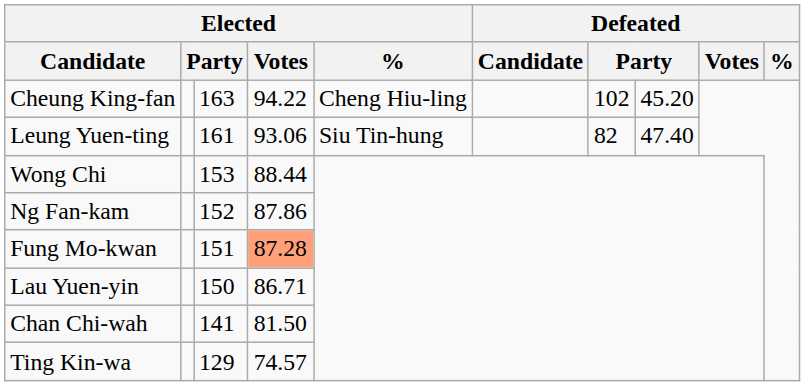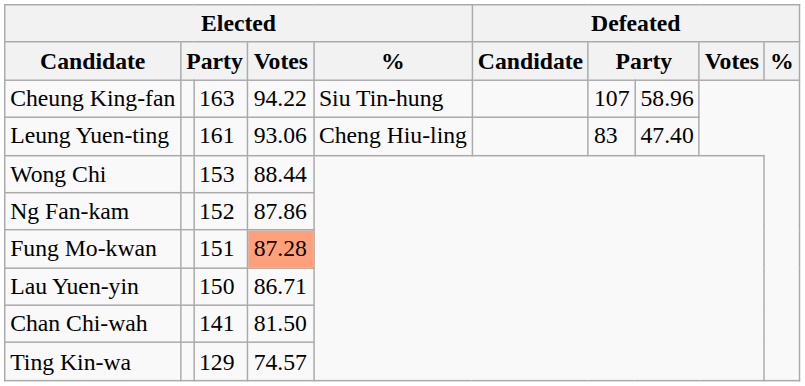 <table class="wikitable">
 <tr>
 <th colspan="5">Elected</th>
 <th colspan="5">Defeated</th>
 </tr>
 <tr>
 <th>Candidate</th>
 <th colspan="2">Party</th>
 <th>Votes</th>
 <th>%</th>
 <th>Candidate</th>
 <th colspan="2">Party</th>
 <th>Votes</th>
 <th>%</th>
 </tr>
 <tr>
 <td>Cheung King-fan</td>
 <td></td>
 <td>163</td>
 <td>94.22</td>
-<td>Cheng Hiu-ling</td>
+<td>Siu Tin-hung</td>
 <td></td>
-<td>102</td>
-<td>45.20</td>
+<td>107</td>
+<td>58.96</td>
 </tr>
 <tr>
 <td>Leung Yuen-ting</td>
 <td></td>
 <td>161</td>
 <td>93.06</td>
-<td>Siu Tin-hung</td>
+<td>Cheng Hiu-ling</td>
 <td></td>
-<td>82</td>
+<td>83</td>
 <td>47.40</td>
 </tr>
 <tr>
 <td>Wong Chi</td>
 <td></td>
 <td>153</td>
 <td>88.44</td>
 <td colspan="5" rowspan="6"></td>
 </tr>
 <tr>
 <td>Ng Fan-kam</td>
 <td></td>
 <td>152</td>
 <td>87.86</td>
 </tr>
 <tr>
 <td>Fung Mo-kwan</td>
 <td></td>
 <td>151</td>
 <td style="background: lightsalmon;">87.28</td>
 </tr>
 <tr>
 <td>Lau Yuen-yin</td>
 <td></td>
 <td>150</td>
 <td>86.71</td>
 </tr>
 <tr>
 <td>Chan Chi-wah</td>
 <td></td>
 <td>141</td>
 <td>81.50</td>
 </tr>
 <tr>
 <td>Ting Kin-wa</td>
 <td></td>
 <td>129</td>
 <td>74.57</td>
 </tr>
 </table>
